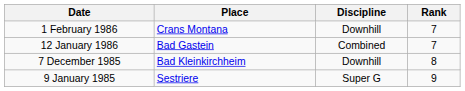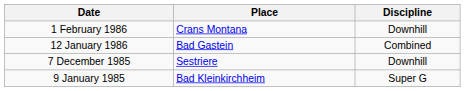 <table class="wikitable sortable" width=40% style="font-size:90%; text-align:center;">
 <tr>
 <th>Date</th>
 <th>Place</th>
 <th>Discipline</th>
-<th>Rank</th>
 </tr>
 <tr>
 <td>1 February 1986</td>
 <td align=left> <a href='#'>Crans Montana</a></td>
 <td>Downhill</td>
-<td>7</td>
 </tr>
 <tr>
 <td>12 January 1986</td>
 <td align=left> <a href='#'>Bad Gastein</a></td>
 <td>Combined</td>
-<td>7</td>
 </tr>
 <tr>
 <td>7 December 1985</td>
-<td align=left> <a href='#'>Bad Kleinkirchheim</a></td>
+<td align=left> <a href='#'>Sestriere</a></td>
 <td>Downhill</td>
-<td>8</td>
 </tr>
 <tr>
 <td>9 January 1985</td>
-<td align=left> <a href='#'>Sestriere</a></td>
+<td align=left> <a href='#'>Bad Kleinkirchheim</a></td>
 <td>Super G</td>
-<td>9</td>
 </tr>
 </table>
